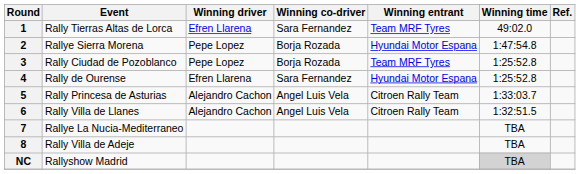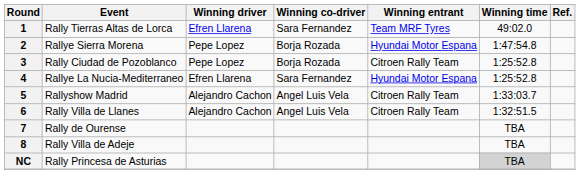 <table class="wikitable" style="font-size: 85%;">
 <tr>
 <th>Round</th>
 <th>Event</th>
 <th nowrap>Winning driver</th>
 <th nowrap>Winning co-driver</th>
 <th nowrap>Winning entrant</th>
 <th nowrap>Winning time</th>
 <th>Ref.</th>
 </tr>
 <tr>
 <th>1</th>
 <td> Rally Tierras Altas de Lorca</td>
 <td nowrap> <a href='#'>Efren Llarena</a></td>
 <td nowrap> Sara Fernandez</td>
 <td nowrap> <a href='#'>Team MRF Tyres</a></td>
 <td align="center">49:02.0</td>
 <td align="center"></td>
 </tr>
 <tr>
 <th>2</th>
 <td> Rallye Sierra Morena</td>
 <td nowrap> Pepe Lopez</td>
 <td nowrap> Borja Rozada</td>
 <td nowrap> <a href='#'>Hyundai Motor Espana</a></td>
 <td align="center">1:47:54.8</td>
 <td align="center"></td>
 </tr>
 <tr>
 <th>3</th>
 <td> Rally Ciudad de Pozoblanco</td>
 <td nowrap> Pepe Lopez</td>
 <td nowrap> Borja Rozada</td>
-<td nowrap> <a href='#'>Team MRF Tyres</a></td>
+<td nowrap> Citroen Rally Team</td>
 <td align="center">1:25:52.8</td>
 <td align="center"></td>
 </tr>
 <tr>
 <th>4</th>
-<td> Rally de Ourense</td>
+<td> Rallye La Nucia-Mediterraneo</td>
 <td nowrap> Efren Llarena</td>
 <td nowrap> Sara Fernandez</td>
 <td nowrap> <a href='#'>Hyundai Motor Espana</a></td>
 <td align="center">1:25:52.8</td>
 <td align="center"></td>
 </tr>
 <tr>
 <th>5</th>
-<td> Rally Princesa de Asturias</td>
+<td> Rallyshow Madrid</td>
 <td nowrap> Alejandro Cachon</td>
 <td nowrap> Angel Luis Vela</td>
 <td nowrap> Citroen Rally Team</td>
 <td align="center">1:33:03.7</td>
 <td align="center"></td>
 </tr>
 <tr>
 <th>6</th>
 <td> Rally Villa de Llanes</td>
 <td nowrap> Alejandro Cachon</td>
 <td nowrap> Angel Luis Vela</td>
 <td nowrap> Citroen Rally Team</td>
 <td align="center">1:32:51.5</td>
 <td align="center"></td>
 </tr>
 <tr>
 <th>7</th>
-<td> Rallye La Nucia-Mediterraneo</td>
+<td> Rally de Ourense</td>
 <td></td>
 <td></td>
 <td></td>
 <td align="center">TBA</td>
 <td align="center"></td>
 </tr>
 <tr>
 <th>8</th>
 <td> Rally Villa de Adeje</td>
 <td></td>
 <td></td>
 <td></td>
 <td align="center">TBA</td>
 <td align="center"></td>
 </tr>
 <tr>
 <th>NC</th>
-<td> Rallyshow Madrid</td>
+<td> Rally Princesa de Asturias</td>
 <td></td>
 <td></td>
 <td></td>
 <td align="center" style="background: lightgrey;">TBA</td>
 <td align="center"></td>
 </tr>
 <tr>
 </tr>
 </table>
